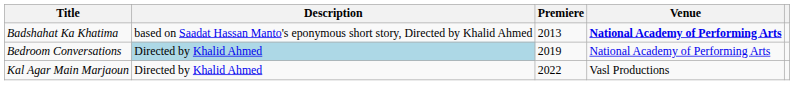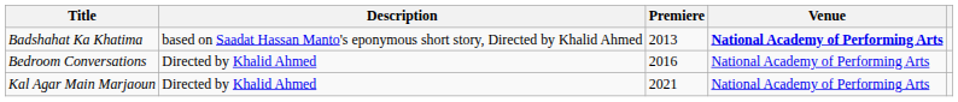 <table class="wikitable plainrowheaders" style="text-align: left; margin-right: 0;">
 <tr>
 <th scope="col">Title</th>
 <th scope="col">Description</th>
 <th scope="col">Premiere</th>
 <th scope="col">Venue</th>
 <th scope="col"></th>
 </tr>
 <tr>
 <td><em>Badshahat Ka Khatima</em></td>
 <td>based on <a href='#'>Saadat Hassan Manto</a>'s eponymous short story, Directed by Khalid Ahmed</td>
 <td>2013</td>
 <td><strong><a href='#'>National Academy of Performing Arts</a></strong></td>
 <td></td>
 </tr>
 <tr>
 <td><em>Bedroom Conversations</em></td>
-<td style="background: lightblue;">Directed by <a href='#'>Khalid Ahmed</a></td>
-<td>2019</td>
+<td>Directed by <a href='#'>Khalid Ahmed</a></td>
+<td>2016</td>
 <td><a href='#'>National Academy of Performing Arts</a></td>
 <td></td>
 </tr>
 <tr>
 <td><em>Kal Agar Main Marjaoun</em></td>
 <td>Directed by <a href='#'>Khalid Ahmed</a></td>
-<td>2022</td>
-<td>Vasl Productions</td>
+<td>2021</td>
+<td><a href='#'>National Academy of Performing Arts</a></td>
 <td></td>
 </tr>
 </table>
